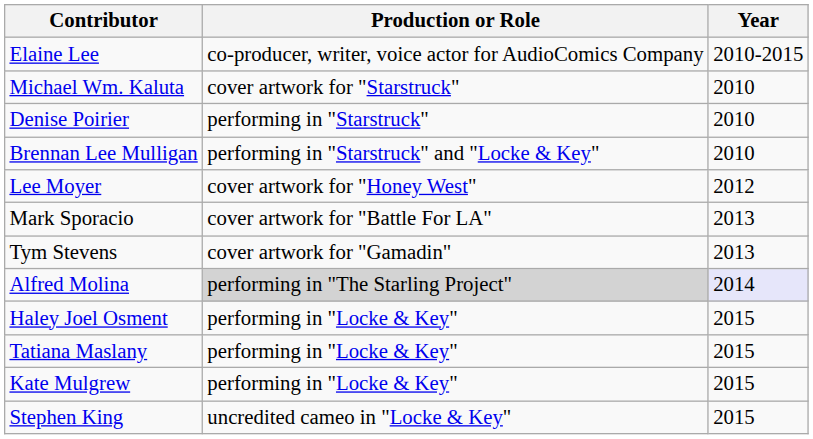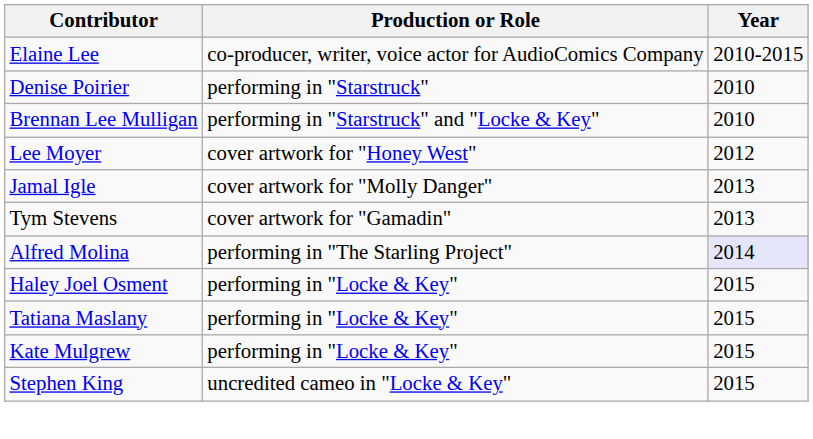 <table class="wikitable">
 <tr>
 <th>Contributor</th>
 <th>Production or Role</th>
 <th>Year</th>
 </tr>
 <tr>
 <td><a href='#'>Elaine Lee</a></td>
 <td>co-producer, writer, voice actor for AudioComics Company</td>
 <td>2010-2015</td>
-</tr>
-<tr>
-<td><a href='#'>Michael Wm. Kaluta</a></td>
-<td>cover artwork for "<a href='#'>Starstruck</a>"</td>
-<td>2010</td>
 </tr>
 <tr>
 <td><a href='#'>Denise Poirier</a></td>
 <td>performing in "<a href='#'>Starstruck</a>"</td>
 <td>2010</td>
 </tr>
 <tr>
 <td><a href='#'>Brennan Lee Mulligan</a></td>
 <td>performing in "<a href='#'>Starstruck</a>" and "<a href='#'>Locke & Key</a>"</td>
 <td>2010</td>
 </tr>
 <tr>
 <td><a href='#'>Lee Moyer</a></td>
 <td>cover artwork for "<a href='#'>Honey West</a>"</td>
 <td>2012</td>
 </tr>
 <tr>
-<td>Mark Sporacio</td>
-<td>cover artwork for "Battle For LA"</td>
+<td><a href='#'>Jamal Igle</a></td>
+<td>cover artwork for "Molly Danger"</td>
 <td>2013</td>
 </tr>
 <tr>
 <td>Tym Stevens</td>
 <td>cover artwork for "Gamadin"</td>
 <td>2013</td>
 </tr>
 <tr>
 <td><a href='#'>Alfred Molina</a></td>
-<td style="background: lightgrey;">performing in "The Starling Project"</td>
+<td>performing in "The Starling Project"</td>
 <td style="background: lavender;">2014</td>
 </tr>
 <tr>
 <td><a href='#'>Haley Joel Osment</a></td>
 <td>performing in "<a href='#'>Locke & Key</a>"</td>
 <td>2015</td>
 </tr>
 <tr>
 <td><a href='#'>Tatiana Maslany</a></td>
 <td>performing in "<a href='#'>Locke & Key</a>"</td>
 <td>2015</td>
 </tr>
 <tr>
 <td><a href='#'>Kate Mulgrew</a></td>
 <td>performing in "<a href='#'>Locke & Key</a>"</td>
 <td>2015</td>
 </tr>
 <tr>
 <td><a href='#'>Stephen King</a></td>
 <td>uncredited cameo in "<a href='#'>Locke & Key</a>"</td>
 <td>2015</td>
 </tr>
 </table>
